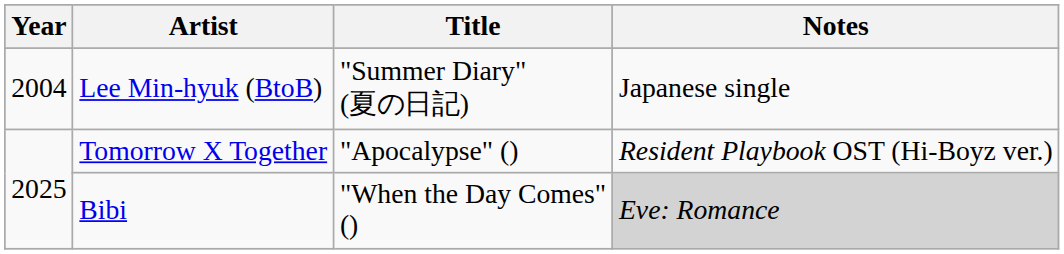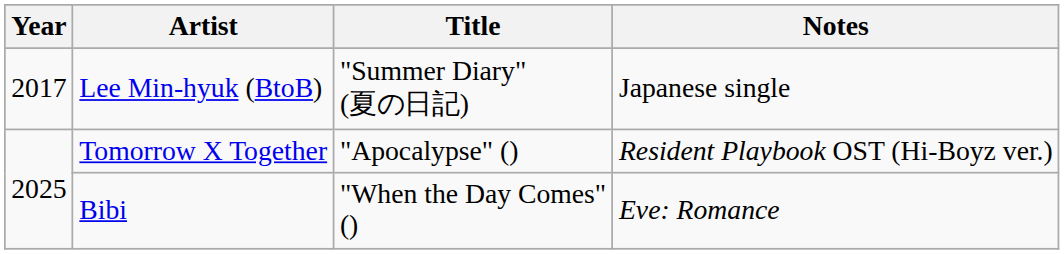 <table class="wikitable">
 <tr>
 <th colspan="row" rowspan="1">Year</th>
 <th colspan="row" rowspan="1">Artist</th>
 <th colspan="row" rowspan="1">Title</th>
 <th colspan="row" rowspan="1">Notes</th>
 </tr>
 <tr>
-<td>2004</td>
+<td>2017</td>
 <td><a href='#'>Lee Min-hyuk</a> (<a href='#'>BtoB</a>)</td>
 <td>"Summer Diary"<br>(夏の日記)</td>
 <td>Japanese single</td>
 </tr>
 <tr>
 <td rowspan="2">2025</td>
 <td><a href='#'>Tomorrow X Together</a></td>
 <td>"Apocalypse" ()</td>
 <td><em>Resident Playbook</em> OST (Hi-Boyz ver.)</td>
 </tr>
 <tr>
 <td><a href='#'>Bibi</a></td>
 <td>"When the Day Comes"<br>()</td>
-<td style="background: lightgrey;"><em>Eve: Romance</em></td>
+<td><em>Eve: Romance</em></td>
 </tr>
 </table>
